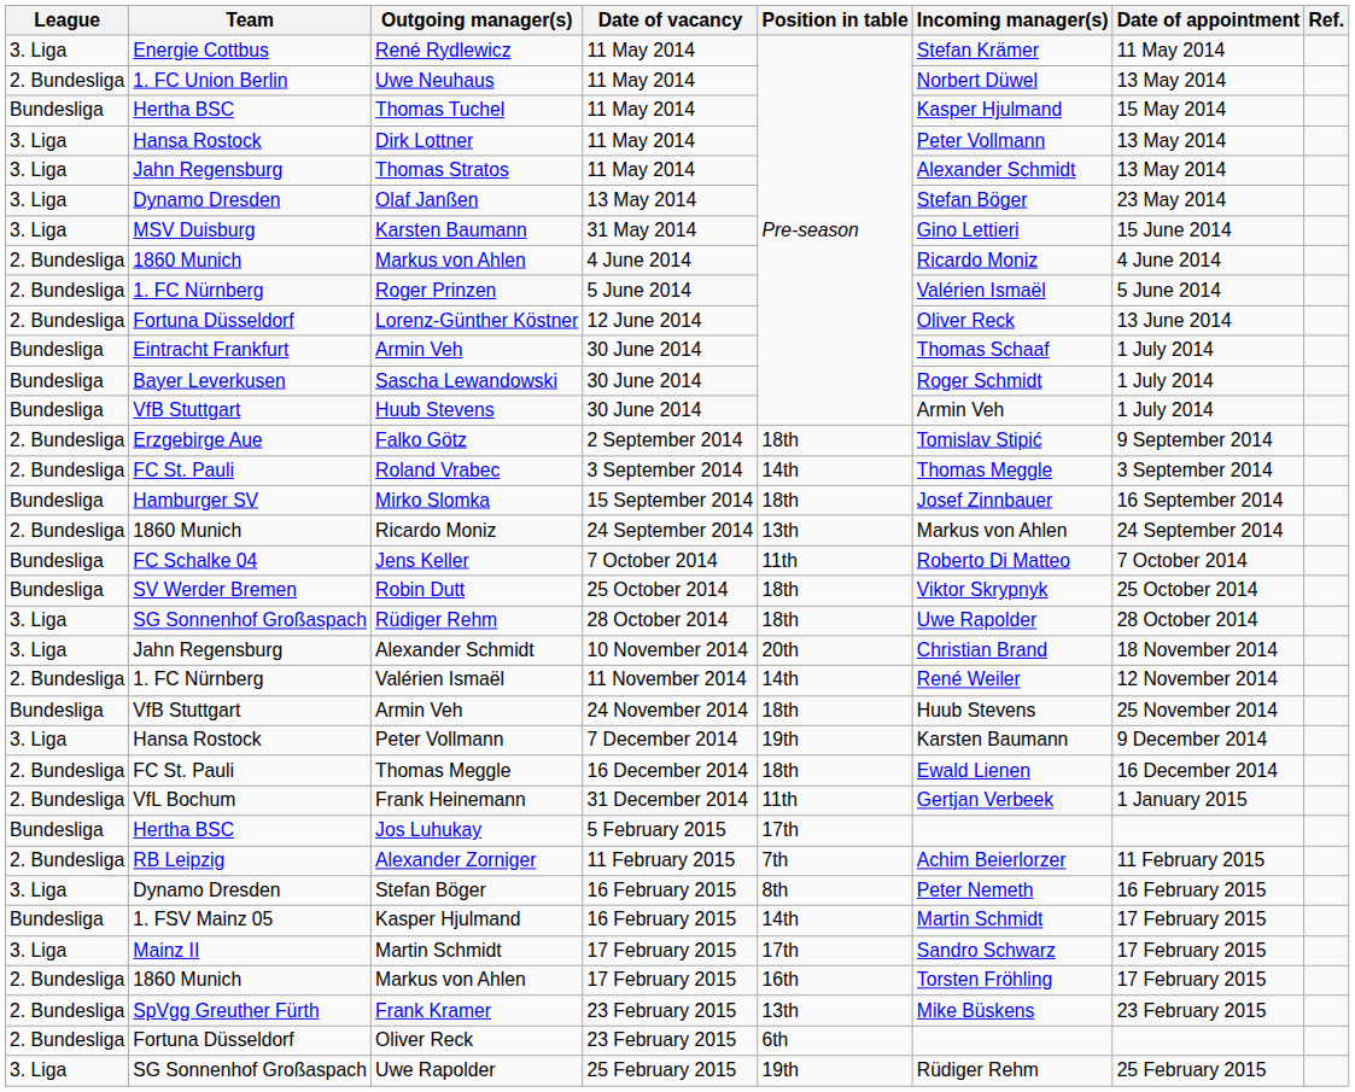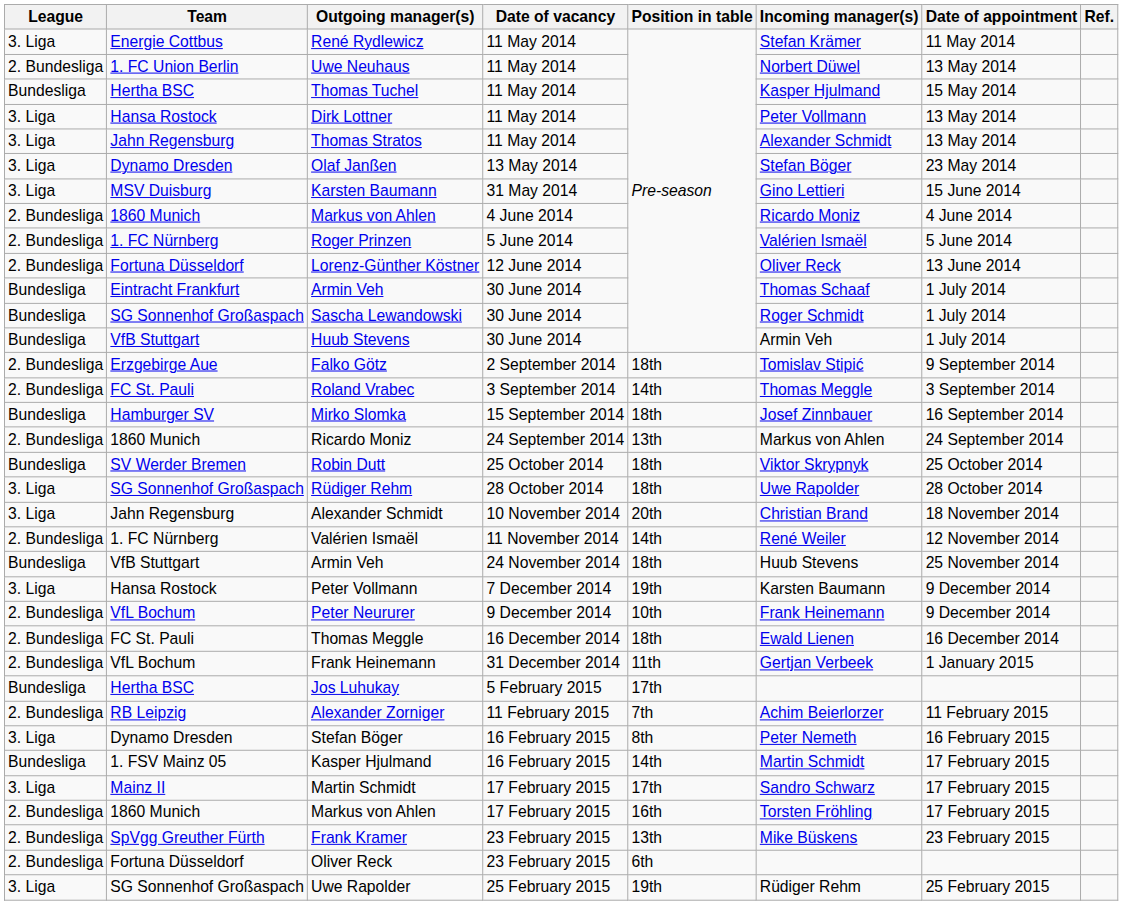 <table class="wikitable">
 <tr>
 <th>League</th>
 <th>Team</th>
 <th>Outgoing manager(s)</th>
 <th>Date of vacancy</th>
 <th>Position in table</th>
 <th>Incoming manager(s)</th>
 <th>Date of appointment</th>
 <th>Ref.</th>
 </tr>
 <tr>
 <td>3. Liga</td>
 <td><a href='#'>Energie Cottbus</a></td>
 <td><a href='#'>René Rydlewicz</a></td>
 <td>11 May 2014</td>
 <td rowspan=13><em>Pre-season</em></td>
 <td><a href='#'>Stefan Krämer</a></td>
 <td>11 May 2014</td>
 <td></td>
 </tr>
 <tr>
 <td>2. Bundesliga</td>
 <td><a href='#'>1. FC Union Berlin</a></td>
 <td><a href='#'>Uwe Neuhaus</a></td>
 <td>11 May 2014</td>
 <td><a href='#'>Norbert Düwel</a></td>
 <td>13 May 2014</td>
 <td></td>
 </tr>
 <tr>
 <td>Bundesliga</td>
 <td><a href='#'>Hertha BSC</a></td>
 <td><a href='#'>Thomas Tuchel</a></td>
 <td>11 May 2014</td>
 <td><a href='#'>Kasper Hjulmand</a></td>
 <td>15 May 2014</td>
 <td></td>
 </tr>
 <tr>
 <td>3. Liga</td>
 <td><a href='#'>Hansa Rostock</a></td>
 <td><a href='#'>Dirk Lottner</a></td>
 <td>11 May 2014</td>
 <td><a href='#'>Peter Vollmann</a></td>
 <td>13 May 2014</td>
 <td></td>
 </tr>
 <tr>
 <td>3. Liga</td>
 <td><a href='#'>Jahn Regensburg</a></td>
 <td><a href='#'>Thomas Stratos</a></td>
 <td>11 May 2014</td>
 <td><a href='#'>Alexander Schmidt</a></td>
 <td>13 May 2014</td>
 <td></td>
 </tr>
 <tr>
 <td>3. Liga</td>
 <td><a href='#'>Dynamo Dresden</a></td>
 <td><a href='#'>Olaf Janßen</a></td>
 <td>13 May 2014</td>
 <td><a href='#'>Stefan Böger</a></td>
 <td>23 May 2014</td>
 <td></td>
 </tr>
 <tr>
 <td>3. Liga</td>
 <td><a href='#'>MSV Duisburg</a></td>
 <td><a href='#'>Karsten Baumann</a></td>
 <td>31 May 2014</td>
 <td><a href='#'>Gino Lettieri</a></td>
 <td>15 June 2014</td>
 <td></td>
 </tr>
 <tr>
 <td>2. Bundesliga</td>
 <td><a href='#'>1860 Munich</a></td>
 <td><a href='#'>Markus von Ahlen</a></td>
 <td>4 June 2014</td>
 <td><a href='#'>Ricardo Moniz</a></td>
 <td>4 June 2014</td>
 <td></td>
 </tr>
 <tr>
 <td>2. Bundesliga</td>
 <td><a href='#'>1. FC Nürnberg</a></td>
 <td><a href='#'>Roger Prinzen</a></td>
 <td>5 June 2014</td>
 <td><a href='#'>Valérien Ismaël</a></td>
 <td>5 June 2014</td>
 <td></td>
 </tr>
 <tr>
 <td>2. Bundesliga</td>
 <td><a href='#'>Fortuna Düsseldorf</a></td>
 <td><a href='#'>Lorenz-Günther Köstner</a></td>
 <td>12 June 2014</td>
 <td><a href='#'>Oliver Reck</a></td>
 <td>13 June 2014</td>
 <td></td>
 </tr>
 <tr>
 <td>Bundesliga</td>
 <td><a href='#'>Eintracht Frankfurt</a></td>
 <td><a href='#'>Armin Veh</a></td>
 <td>30 June 2014</td>
 <td><a href='#'>Thomas Schaaf</a></td>
 <td>1 July 2014</td>
 <td></td>
 </tr>
 <tr>
 <td>Bundesliga</td>
-<td><a href='#'>Bayer Leverkusen</a></td>
+<td><a href='#'>SG Sonnenhof Großaspach</a></td>
 <td><a href='#'>Sascha Lewandowski</a></td>
 <td>30 June 2014</td>
 <td><a href='#'>Roger Schmidt</a></td>
 <td>1 July 2014</td>
 <td></td>
 </tr>
 <tr>
 <td>Bundesliga</td>
 <td><a href='#'>VfB Stuttgart</a></td>
 <td><a href='#'>Huub Stevens</a></td>
 <td>30 June 2014</td>
 <td>Armin Veh</td>
 <td>1 July 2014</td>
 <td></td>
 </tr>
 <tr>
 <td>2. Bundesliga</td>
 <td><a href='#'>Erzgebirge Aue</a></td>
 <td><a href='#'>Falko Götz</a></td>
 <td>2 September 2014</td>
 <td>18th</td>
 <td><a href='#'>Tomislav Stipić</a></td>
 <td>9 September 2014</td>
 <td></td>
 </tr>
 <tr>
 <td>2. Bundesliga</td>
 <td><a href='#'>FC St. Pauli</a></td>
 <td><a href='#'>Roland Vrabec</a></td>
 <td>3 September 2014</td>
 <td>14th</td>
 <td><a href='#'>Thomas Meggle</a></td>
 <td>3 September 2014</td>
 <td></td>
 </tr>
 <tr>
 <td>Bundesliga</td>
 <td><a href='#'>Hamburger SV</a></td>
 <td><a href='#'>Mirko Slomka</a></td>
 <td>15 September 2014</td>
 <td>18th</td>
 <td><a href='#'>Josef Zinnbauer</a></td>
 <td>16 September 2014</td>
 <td></td>
 </tr>
 <tr>
 <td>2. Bundesliga</td>
 <td>1860 Munich</td>
 <td>Ricardo Moniz</td>
 <td>24 September 2014</td>
 <td>13th</td>
 <td>Markus von Ahlen</td>
 <td>24 September 2014</td>
-<td></td>
-</tr>
-<tr>
-<td>Bundesliga</td>
-<td><a href='#'>FC Schalke 04</a></td>
-<td><a href='#'>Jens Keller</a></td>
-<td>7 October 2014</td>
-<td>11th</td>
-<td><a href='#'>Roberto Di Matteo</a></td>
-<td>7 October 2014</td>
 <td></td>
 </tr>
 <tr>
 <td>Bundesliga</td>
 <td><a href='#'>SV Werder Bremen</a></td>
 <td><a href='#'>Robin Dutt</a></td>
 <td>25 October 2014</td>
 <td>18th</td>
 <td><a href='#'>Viktor Skrypnyk</a></td>
 <td>25 October 2014</td>
 <td></td>
 </tr>
 <tr>
 <td>3. Liga</td>
 <td><a href='#'>SG Sonnenhof Großaspach</a></td>
 <td><a href='#'>Rüdiger Rehm</a></td>
 <td>28 October 2014</td>
 <td>18th</td>
 <td><a href='#'>Uwe Rapolder</a></td>
 <td>28 October 2014</td>
 <td></td>
 </tr>
 <tr>
 <td>3. Liga</td>
 <td>Jahn Regensburg</td>
 <td>Alexander Schmidt</td>
 <td>10 November 2014</td>
 <td>20th</td>
 <td><a href='#'>Christian Brand</a></td>
 <td>18 November 2014</td>
 <td></td>
 </tr>
 <tr>
 <td>2. Bundesliga</td>
 <td>1. FC Nürnberg</td>
 <td>Valérien Ismaël</td>
 <td>11 November 2014</td>
 <td>14th</td>
 <td><a href='#'>René Weiler</a></td>
 <td>12 November 2014</td>
 <td></td>
 </tr>
 <tr>
 <td>Bundesliga</td>
 <td>VfB Stuttgart</td>
 <td>Armin Veh</td>
 <td>24 November 2014</td>
 <td>18th</td>
 <td>Huub Stevens</td>
 <td>25 November 2014</td>
 <td></td>
 </tr>
 <tr>
 <td>3. Liga</td>
 <td>Hansa Rostock</td>
 <td>Peter Vollmann</td>
 <td>7 December 2014</td>
 <td>19th</td>
 <td>Karsten Baumann</td>
+<td>9 December 2014</td>
+<td></td>
+</tr>
+<tr>
+<td>2. Bundesliga</td>
+<td><a href='#'>VfL Bochum</a></td>
+<td><a href='#'>Peter Neururer</a></td>
+<td>9 December 2014</td>
+<td>10th</td>
+<td><a href='#'>Frank Heinemann</a></td>
 <td>9 December 2014</td>
 <td></td>
 </tr>
 <tr>
 <td>2. Bundesliga</td>
 <td>FC St. Pauli</td>
 <td>Thomas Meggle</td>
 <td>16 December 2014</td>
 <td>18th</td>
 <td><a href='#'>Ewald Lienen</a></td>
 <td>16 December 2014</td>
 <td></td>
 </tr>
 <tr>
 <td>2. Bundesliga</td>
 <td>VfL Bochum</td>
 <td>Frank Heinemann</td>
 <td>31 December 2014</td>
 <td>11th</td>
 <td><a href='#'>Gertjan Verbeek</a></td>
 <td>1 January 2015</td>
 <td></td>
 </tr>
 <tr>
 <td>Bundesliga</td>
 <td><a href='#'>Hertha BSC</a></td>
 <td><a href='#'>Jos Luhukay</a></td>
 <td>5 February 2015</td>
 <td>17th</td>
 <td></td>
 <td></td>
 <td></td>
 </tr>
 <tr>
 <td>2. Bundesliga</td>
 <td><a href='#'>RB Leipzig</a></td>
 <td><a href='#'>Alexander Zorniger</a></td>
 <td>11 February 2015</td>
 <td>7th</td>
 <td><a href='#'>Achim Beierlorzer</a></td>
 <td>11 February 2015</td>
 <td></td>
 </tr>
 <tr>
 <td>3. Liga</td>
 <td>Dynamo Dresden</td>
 <td>Stefan Böger</td>
 <td>16 February 2015</td>
 <td>8th</td>
 <td><a href='#'>Peter Nemeth</a></td>
 <td>16 February 2015</td>
 <td></td>
 </tr>
 <tr>
 <td>Bundesliga</td>
 <td>1. FSV Mainz 05</td>
 <td>Kasper Hjulmand</td>
 <td>16 February 2015</td>
 <td>14th</td>
 <td><a href='#'>Martin Schmidt</a></td>
 <td>17 February 2015</td>
 <td></td>
 </tr>
 <tr>
 <td>3. Liga</td>
 <td><a href='#'>Mainz II</a></td>
 <td>Martin Schmidt</td>
 <td>17 February 2015</td>
 <td>17th</td>
 <td><a href='#'>Sandro Schwarz</a></td>
 <td>17 February 2015</td>
 <td></td>
 </tr>
 <tr>
 <td>2. Bundesliga</td>
 <td>1860 Munich</td>
 <td>Markus von Ahlen</td>
 <td>17 February 2015</td>
 <td>16th</td>
 <td><a href='#'>Torsten Fröhling</a></td>
 <td>17 February 2015</td>
 <td></td>
 </tr>
 <tr>
 <td>2. Bundesliga</td>
 <td><a href='#'>SpVgg Greuther Fürth</a></td>
 <td><a href='#'>Frank Kramer</a></td>
 <td>23 February 2015</td>
 <td>13th</td>
 <td><a href='#'>Mike Büskens</a></td>
 <td>23 February 2015</td>
 <td></td>
 </tr>
 <tr>
 <td>2. Bundesliga</td>
 <td>Fortuna Düsseldorf</td>
 <td>Oliver Reck</td>
 <td>23 February 2015</td>
 <td>6th</td>
 <td></td>
 <td></td>
 <td></td>
 </tr>
 <tr>
 <td>3. Liga</td>
 <td>SG Sonnenhof Großaspach</td>
 <td>Uwe Rapolder</td>
 <td>25 February 2015</td>
 <td>19th</td>
 <td>Rüdiger Rehm</td>
 <td>25 February 2015</td>
 <td></td>
 </tr>
 </table>
